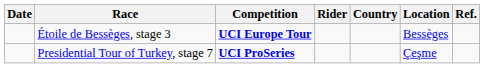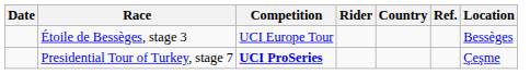 <table class="wikitable sortable">
 <tr>
 <th>Date</th>
 <th>Race</th>
 <th>Competition</th>
 <th>Rider</th>
 <th>Country</th>
+<th class="unsortable">Ref.</th>
 <th>Location</th>
-<th class="unsortable">Ref.</th>
 </tr>
 <tr>
 <td></td>
 <td><a href='#'>Étoile de Bessèges</a>, stage 3</td>
-<td><strong><a href='#'>UCI Europe Tour</a></strong></td>
+<td><a href='#'>UCI Europe Tour</a></td>
 <td></td>
 <td></td>
+<td align="center"></td>
 <td><a href='#'>Bessèges</a></td>
-<td align="center"></td>
 </tr>
 <tr>
 <td></td>
 <td><a href='#'>Presidential Tour of Turkey</a>, stage 7</td>
 <td><strong><a href='#'>UCI ProSeries</a></strong></td>
 <td></td>
 <td></td>
+<td align="center"></td>
 <td><a href='#'>Çeşme</a></td>
-<td align="center"></td>
 </tr>
 </table>
